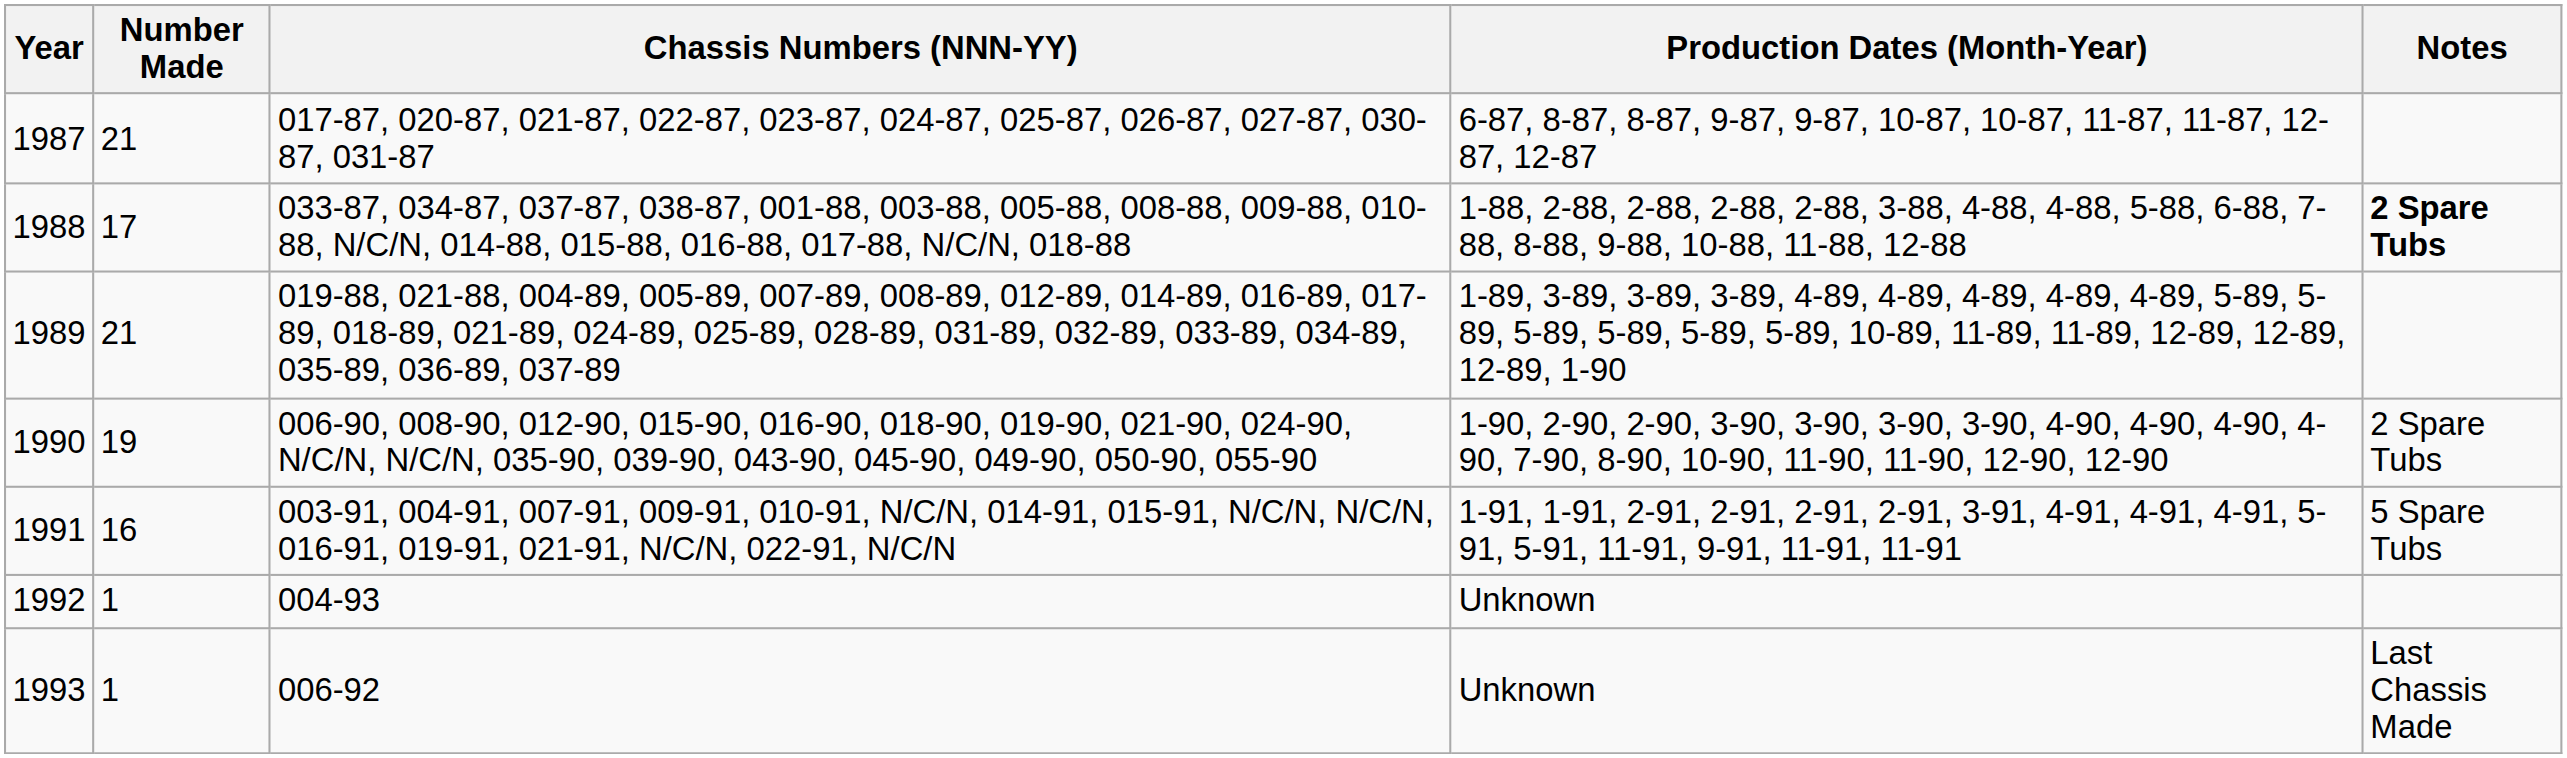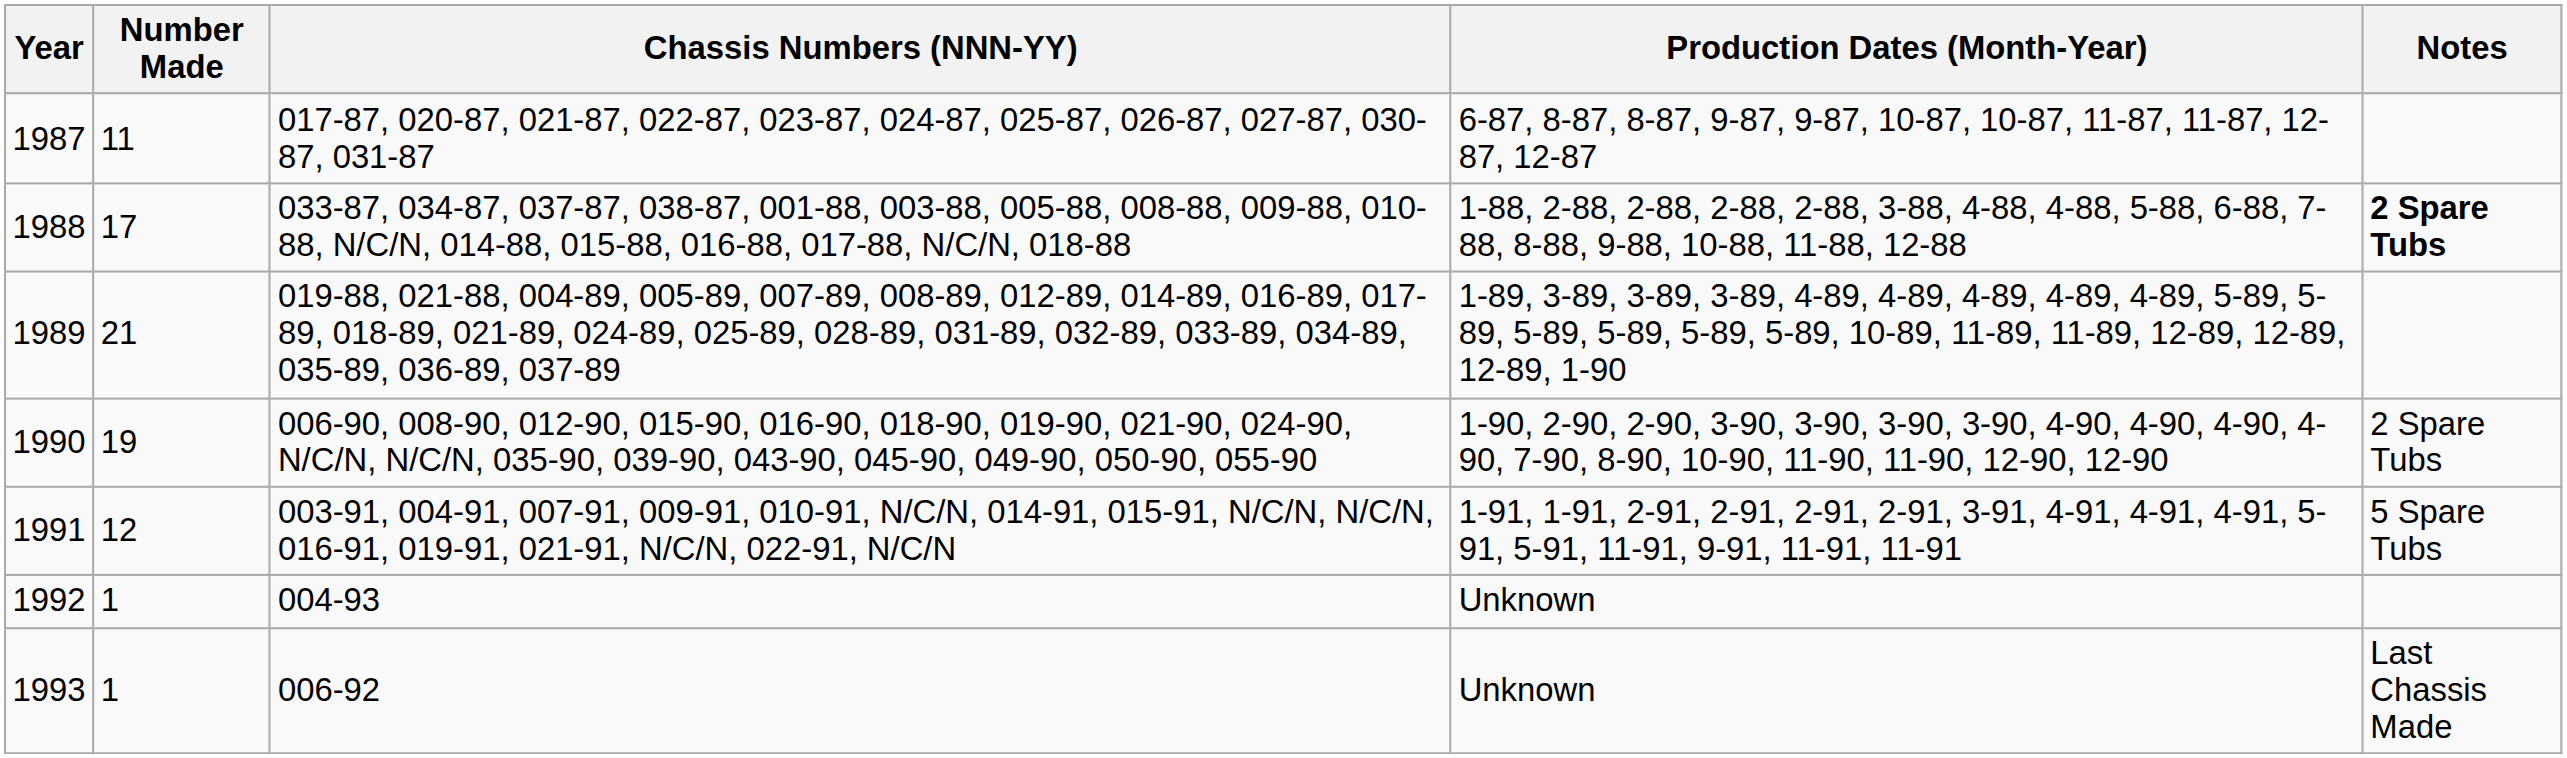 <table class="wikitable">
 <tr>
 <th>Year</th>
 <th>Number Made</th>
 <th>Chassis Numbers (NNN-YY)</th>
 <th>Production Dates (Month-Year)</th>
 <th>Notes</th>
 </tr>
 <tr>
 <td>1987</td>
-<td>21</td>
+<td>11</td>
 <td>017-87, 020-87, 021-87, 022-87, 023-87, 024-87, 025-87, 026-87, 027-87, 030-87, 031-87</td>
 <td>6-87, 8-87, 8-87, 9-87, 9-87, 10-87, 10-87, 11-87, 11-87, 12-87, 12-87</td>
 <td></td>
 </tr>
 <tr>
 <td>1988</td>
 <td>17</td>
 <td>033-87, 034-87, 037-87, 038-87, 001-88, 003-88, 005-88, 008-88, 009-88, 010-88, N/C/N, 014-88, 015-88, 016-88, 017-88, N/C/N, 018-88</td>
 <td>1-88, 2-88, 2-88, 2-88, 2-88, 3-88, 4-88, 4-88, 5-88, 6-88, 7-88, 8-88, 9-88, 10-88, 11-88, 12-88</td>
 <td><strong>2 Spare Tubs</strong></td>
 </tr>
 <tr>
 <td>1989</td>
 <td>21</td>
 <td>019-88, 021-88, 004-89, 005-89, 007-89, 008-89, 012-89, 014-89, 016-89, 017-89, 018-89, 021-89, 024-89, 025-89, 028-89, 031-89, 032-89, 033-89, 034-89, 035-89, 036-89, 037-89</td>
 <td>1-89, 3-89, 3-89, 3-89, 4-89, 4-89, 4-89, 4-89, 4-89, 5-89, 5-89, 5-89, 5-89, 5-89, 5-89, 10-89, 11-89, 11-89, 12-89, 12-89, 12-89, 1-90</td>
 <td></td>
 </tr>
 <tr>
 <td>1990</td>
 <td>19</td>
 <td>006-90, 008-90, 012-90, 015-90, 016-90, 018-90, 019-90, 021-90, 024-90, N/C/N, N/C/N, 035-90, 039-90, 043-90, 045-90, 049-90, 050-90, 055-90</td>
 <td>1-90, 2-90, 2-90, 3-90, 3-90, 3-90, 3-90, 4-90, 4-90, 4-90, 4-90, 7-90, 8-90, 10-90, 11-90, 11-90, 12-90, 12-90</td>
 <td>2 Spare Tubs</td>
 </tr>
 <tr>
 <td>1991</td>
-<td>16</td>
+<td>12</td>
 <td>003-91, 004-91, 007-91, 009-91, 010-91, N/C/N, 014-91, 015-91, N/C/N, N/C/N, 016-91, 019-91, 021-91, N/C/N, 022-91, N/C/N</td>
 <td>1-91, 1-91, 2-91, 2-91, 2-91, 2-91, 3-91, 4-91, 4-91, 4-91, 5-91, 5-91, 11-91, 9-91, 11-91, 11-91</td>
 <td>5 Spare Tubs</td>
 </tr>
 <tr>
 <td>1992</td>
 <td>1</td>
 <td>004-93</td>
 <td>Unknown</td>
 <td></td>
 </tr>
 <tr>
 <td>1993</td>
 <td>1</td>
 <td>006-92</td>
 <td>Unknown</td>
 <td>Last Chassis Made</td>
 </tr>
 </table>
